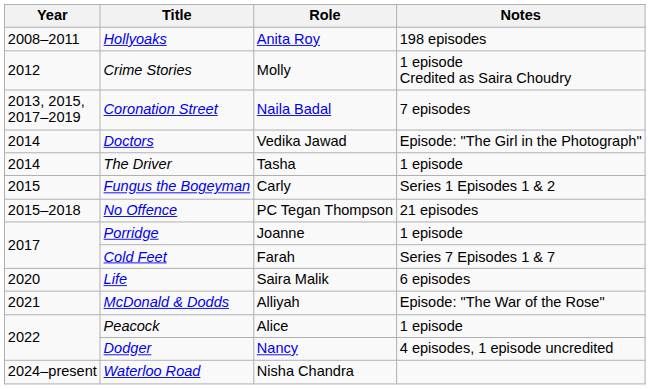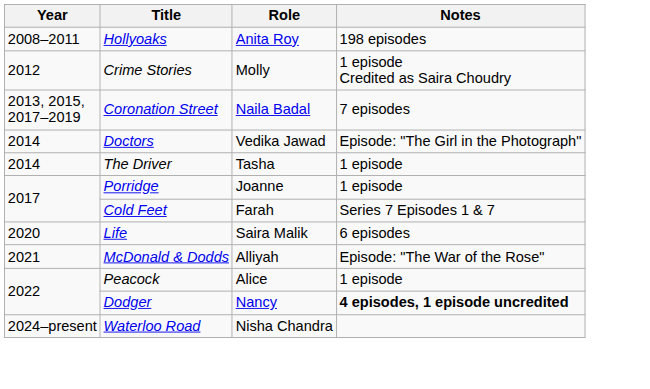 <table class="wikitable sortable">
 <tr>
 <th>Year</th>
 <th>Title</th>
 <th>Role</th>
 <th class="unsortable">Notes</th>
 </tr>
 <tr>
 <td>2008–2011</td>
 <td><em><a href='#'>Hollyoaks</a></em></td>
 <td><a href='#'>Anita Roy</a></td>
 <td>198 episodes</td>
 </tr>
 <tr>
 <td>2012</td>
 <td><em>Crime Stories</em></td>
 <td>Molly</td>
 <td>1 episode<br>Credited as Saira Choudry</td>
 </tr>
 <tr>
 <td>2013, 2015,<br> 2017–2019</td>
 <td><em><a href='#'>Coronation Street</a></em></td>
 <td><a href='#'>Naila Badal</a></td>
 <td>7 episodes</td>
 </tr>
 <tr>
 <td>2014</td>
 <td><em><a href='#'>Doctors</a></em></td>
 <td>Vedika Jawad</td>
 <td>Episode: "The Girl in the Photograph"</td>
 </tr>
 <tr>
 <td>2014</td>
 <td><em>The Driver</em></td>
 <td>Tasha</td>
 <td>1 episode</td>
 </tr>
 <tr>
-<td>2015</td>
-<td><em><a href='#'>Fungus the Bogeyman</a></em></td>
-<td>Carly</td>
-<td>Series 1 Episodes 1 & 2</td>
-</tr>
-<tr>
-<td>2015–2018</td>
-<td><em><a href='#'>No Offence</a></em></td>
-<td>PC Tegan Thompson</td>
-<td>21 episodes</td>
-</tr>
-<tr>
 <td rowspan="2">2017</td>
 <td><em><a href='#'>Porridge</a></em></td>
 <td>Joanne</td>
 <td>1 episode</td>
 </tr>
 <tr>
 <td><em><a href='#'>Cold Feet</a></em></td>
 <td>Farah</td>
 <td>Series 7 Episodes 1 & 7</td>
 </tr>
 <tr>
 <td>2020</td>
 <td><em><a href='#'>Life</a></em></td>
 <td>Saira Malik</td>
 <td>6 episodes</td>
 </tr>
 <tr>
 <td>2021</td>
 <td><em><a href='#'>McDonald & Dodds</a></em></td>
 <td>Alliyah</td>
 <td>Episode: "The War of the Rose"</td>
 </tr>
 <tr>
 <td rowspan="2">2022</td>
 <td><em>Peacock</em></td>
 <td>Alice</td>
 <td>1 episode</td>
 </tr>
 <tr>
 <td><em><a href='#'>Dodger</a></em></td>
 <td><a href='#'>Nancy</a></td>
-<td>4 episodes, 1 episode uncredited</td>
+<td><strong>4 episodes, 1 episode uncredited</strong></td>
 </tr>
 <tr>
 <td>2024–present</td>
 <td><em><a href='#'>Waterloo Road</a></em></td>
 <td>Nisha Chandra</td>
 <td></td>
 </tr>
 </table>
